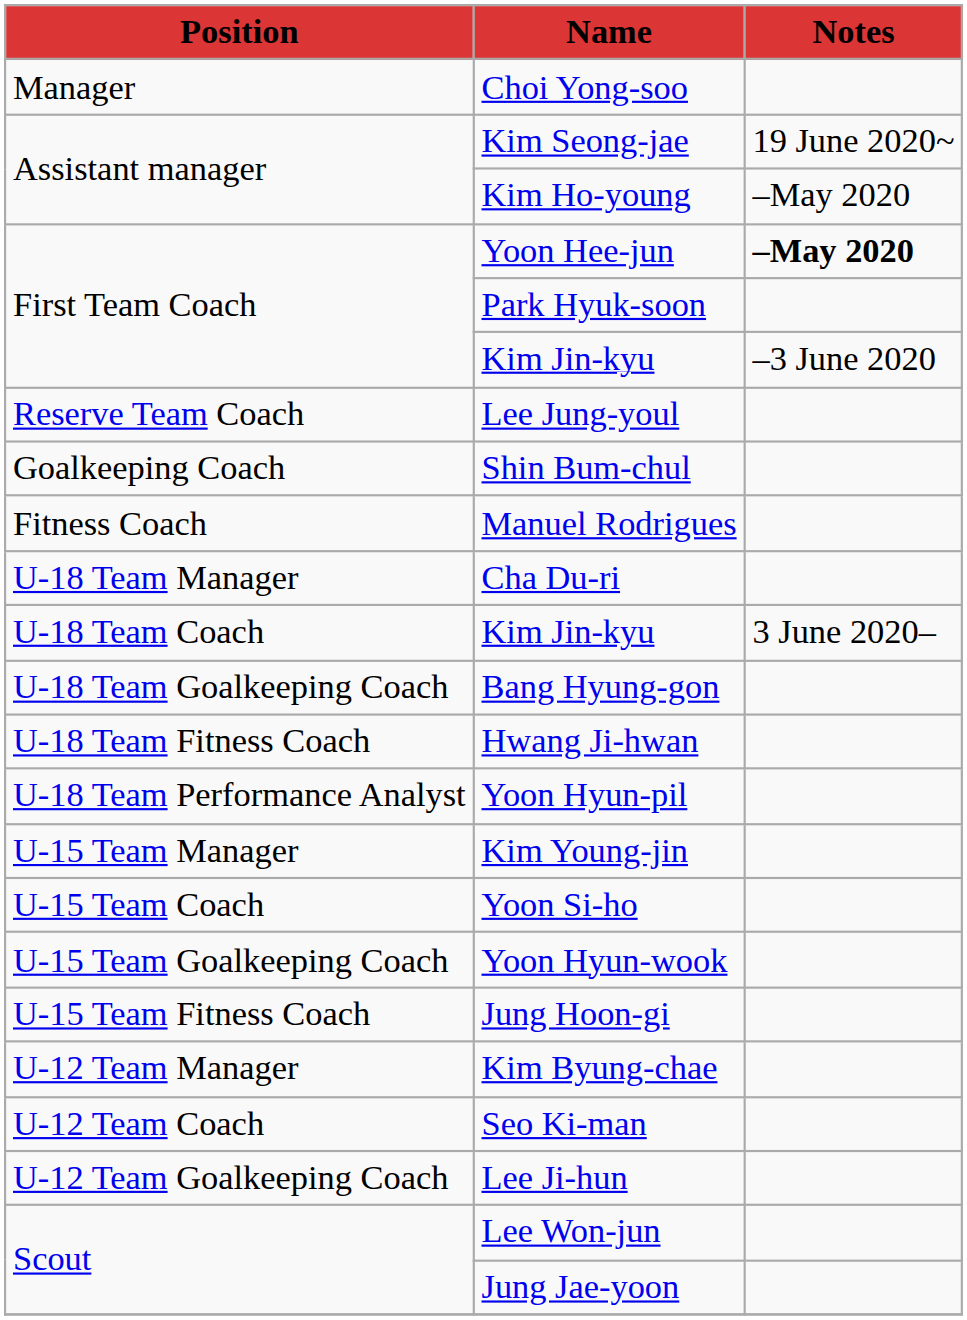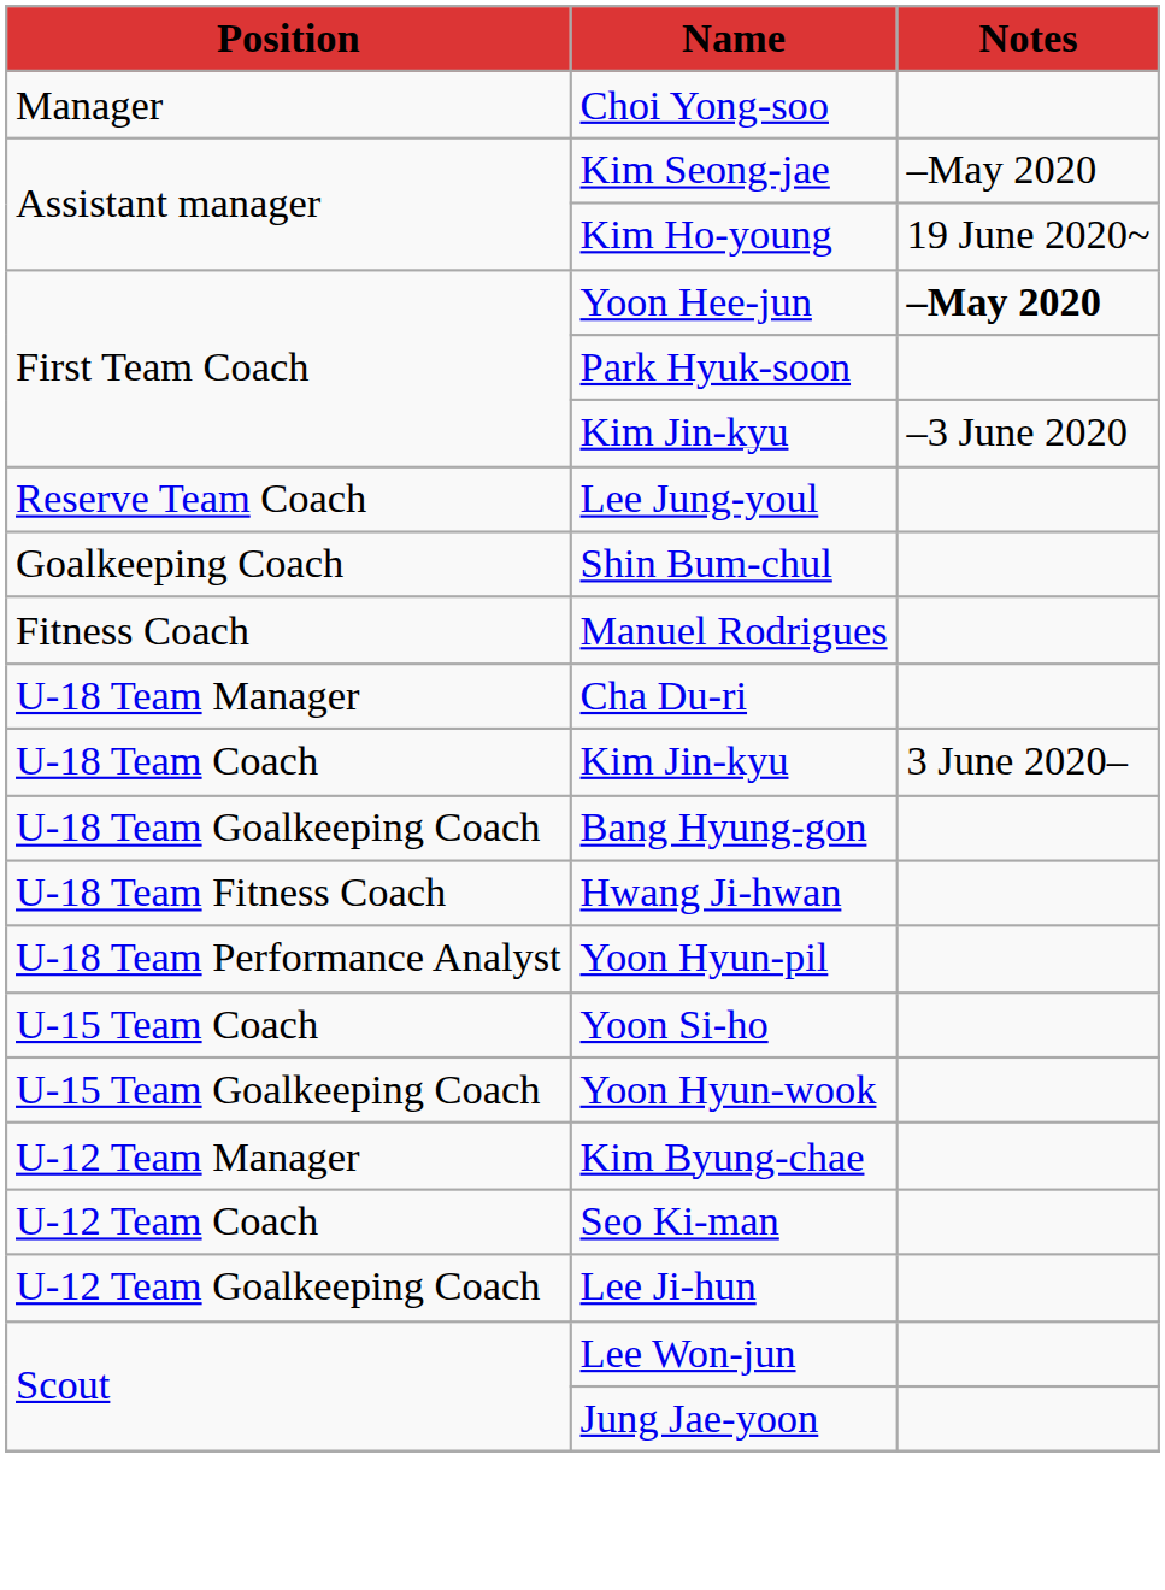 <table class="wikitable">
 <tr>
 <th style="color:#000000; background:#DC3535;">Position</th>
 <th style="color:#000000; background:#DC3535;">Name</th>
 <th style="color:#000000; background:#DC3535;">Notes</th>
 </tr>
 <tr>
 <td>Manager</td>
 <td> <a href='#'>Choi Yong-soo</a></td>
 <td></td>
 </tr>
 <tr>
 <td rowspan="2">Assistant manager</td>
 <td> <a href='#'>Kim Seong-jae</a></td>
-<td>19 June 2020~</td>
+<td>–May 2020</td>
 </tr>
 <tr>
 <td> <a href='#'>Kim Ho-young</a></td>
-<td>–May 2020</td>
+<td>19 June 2020~</td>
 </tr>
 <tr>
 <td rowspan="3">First Team Coach</td>
 <td> <a href='#'>Yoon Hee-jun</a></td>
 <td><strong>–May 2020</strong></td>
 </tr>
 <tr>
 <td> <a href='#'>Park Hyuk-soon</a></td>
 <td></td>
 </tr>
 <tr>
 <td> <a href='#'>Kim Jin-kyu</a></td>
 <td>–3 June 2020</td>
 </tr>
 <tr>
 <td><a href='#'>Reserve Team</a> Coach</td>
 <td> <a href='#'>Lee Jung-youl</a></td>
 <td></td>
 </tr>
 <tr>
 <td>Goalkeeping Coach</td>
 <td> <a href='#'>Shin Bum-chul</a></td>
 <td></td>
 </tr>
 <tr>
 <td>Fitness Coach</td>
 <td> <a href='#'>Manuel Rodrigues</a></td>
 <td></td>
 </tr>
 <tr>
 <td><a href='#'>U-18 Team</a> Manager</td>
 <td> <a href='#'>Cha Du-ri</a></td>
 <td></td>
 </tr>
 <tr>
 <td><a href='#'>U-18 Team</a> Coach</td>
 <td> <a href='#'>Kim Jin-kyu</a></td>
 <td>3 June 2020–</td>
 </tr>
 <tr>
 <td><a href='#'>U-18 Team</a> Goalkeeping Coach</td>
 <td> <a href='#'>Bang Hyung-gon</a></td>
 <td></td>
 </tr>
 <tr>
 <td><a href='#'>U-18 Team</a> Fitness Coach</td>
 <td> <a href='#'>Hwang Ji-hwan</a></td>
 <td></td>
 </tr>
 <tr>
 <td><a href='#'>U-18 Team</a> Performance Analyst</td>
 <td> <a href='#'>Yoon Hyun-pil</a></td>
 <td></td>
 </tr>
 <tr>
-<td><a href='#'>U-15 Team</a> Manager</td>
-<td> <a href='#'>Kim Young-jin</a></td>
-<td></td>
-</tr>
-<tr>
 <td><a href='#'>U-15 Team</a> Coach</td>
 <td> <a href='#'>Yoon Si-ho</a></td>
 <td></td>
 </tr>
 <tr>
 <td><a href='#'>U-15 Team</a> Goalkeeping Coach</td>
 <td> <a href='#'>Yoon Hyun-wook</a></td>
-<td></td>
-</tr>
-<tr>
-<td><a href='#'>U-15 Team</a> Fitness Coach</td>
-<td> <a href='#'>Jung Hoon-gi</a></td>
 <td></td>
 </tr>
 <tr>
 <td><a href='#'>U-12 Team</a> Manager</td>
 <td> <a href='#'>Kim Byung-chae</a></td>
 <td></td>
 </tr>
 <tr>
 <td><a href='#'>U-12 Team</a> Coach</td>
 <td> <a href='#'>Seo Ki-man</a></td>
 <td></td>
 </tr>
 <tr>
 <td><a href='#'>U-12 Team</a> Goalkeeping Coach</td>
 <td> <a href='#'>Lee Ji-hun</a></td>
 <td></td>
 </tr>
 <tr>
 <td rowspan="2"><a href='#'>Scout</a></td>
 <td> <a href='#'>Lee Won-jun</a></td>
 <td></td>
 </tr>
 <tr>
 <td> <a href='#'>Jung Jae-yoon</a></td>
 <td></td>
 </tr>
 <tr>
 </tr>
 </table>
